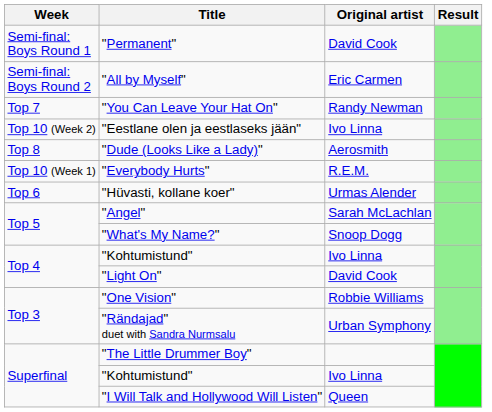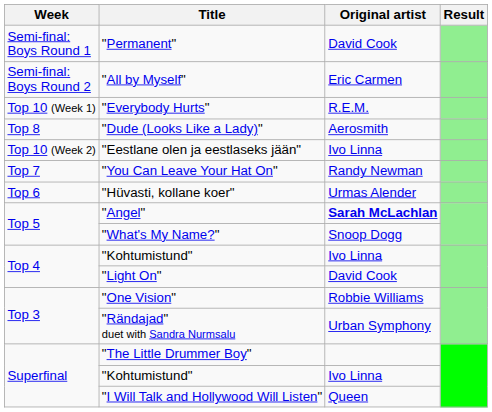 <table class="wikitable">
 <tr>
 <th>Week</th>
 <th>Title</th>
 <th>Original artist</th>
 <th>Result</th>
 </tr>
 <tr>
 <td><a href='#'>Semi-final:<br> Boys Round 1</a></td>
 <td>"<a href='#'>Permanent</a>"</td>
 <td><a href='#'>David Cook</a></td>
 <td style="background: lightgreen"></td>
 </tr>
 <tr>
 <td><a href='#'>Semi-final:<br> Boys Round 2</a></td>
 <td>"<a href='#'>All by Myself</a>"</td>
 <td><a href='#'>Eric Carmen</a></td>
 <td style="background: lightgreen"></td>
 </tr>
 <tr>
-<td><a href='#'>Top 7</a></td>
-<td>"<a href='#'>You Can Leave Your Hat On</a>"</td>
-<td><a href='#'>Randy Newman</a></td>
+<td><a href='#'>Top 10</a> <small>(Week 1)</small></td>
+<td>"<a href='#'>Everybody Hurts</a>"</td>
+<td><a href='#'>R.E.M.</a></td>
+<td style="background: lightgreen"></td>
+</tr>
+<tr>
+<td><a href='#'>Top 8</a></td>
+<td>"<a href='#'>Dude (Looks Like a Lady)</a>"</td>
+<td><a href='#'>Aerosmith</a></td>
 <td style="background: lightgreen"></td>
 </tr>
 <tr>
 <td><a href='#'>Top 10</a> <small>(Week 2)</small></td>
 <td>"Eestlane olen ja eestlaseks jään"</td>
 <td><a href='#'>Ivo Linna</a></td>
 <td style="background: lightgreen"></td>
 </tr>
 <tr>
-<td><a href='#'>Top 8</a></td>
-<td>"<a href='#'>Dude (Looks Like a Lady)</a>"</td>
-<td><a href='#'>Aerosmith</a></td>
-<td style="background: lightgreen"></td>
-</tr>
-<tr>
-<td><a href='#'>Top 10</a> <small>(Week 1)</small></td>
-<td>"<a href='#'>Everybody Hurts</a>"</td>
-<td><a href='#'>R.E.M.</a></td>
+<td><a href='#'>Top 7</a></td>
+<td>"<a href='#'>You Can Leave Your Hat On</a>"</td>
+<td><a href='#'>Randy Newman</a></td>
 <td style="background: lightgreen"></td>
 </tr>
 <tr>
 <td><a href='#'>Top 6</a></td>
 <td>"Hüvasti, kollane koer"</td>
 <td><a href='#'>Urmas Alender</a></td>
 <td style="background: lightgreen"></td>
 </tr>
 <tr>
 <td rowspan="2"><a href='#'>Top 5</a></td>
 <td>"<a href='#'>Angel</a>"</td>
-<td><a href='#'>Sarah McLachlan</a></td>
+<td><strong><a href='#'>Sarah McLachlan</a></strong></td>
 <td rowspan="2" style="background: lightgreen"></td>
 </tr>
 <tr>
 <td>"<a href='#'>What's My Name?</a>"</td>
 <td><a href='#'>Snoop Dogg</a></td>
 </tr>
 <tr>
 <td rowspan="2"><a href='#'>Top 4</a></td>
 <td>"Kohtumistund"</td>
 <td><a href='#'>Ivo Linna</a></td>
 <td rowspan="2" style="background: lightgreen"></td>
 </tr>
 <tr>
 <td>"<a href='#'>Light On</a>"</td>
 <td><a href='#'>David Cook</a></td>
 </tr>
 <tr>
 <td rowspan="2"><a href='#'>Top 3</a></td>
 <td>"<a href='#'>One Vision</a>"</td>
 <td><a href='#'>Robbie Williams</a></td>
 <td rowspan="2" style="background: lightgreen"></td>
 </tr>
 <tr>
 <td>"<a href='#'>Rändajad</a>"<br><small>duet with <a href='#'>Sandra Nurmsalu</a></small></td>
 <td><a href='#'>Urban Symphony</a></td>
 </tr>
 <tr>
 <td rowspan="3"><a href='#'>Superfinal</a></td>
 <td>"<a href='#'>The Little Drummer Boy</a>"</td>
 <td></td>
 <td rowspan="3" style="background: lime"></td>
 </tr>
 <tr>
 <td>"Kohtumistund"</td>
 <td><a href='#'>Ivo Linna</a></td>
 </tr>
 <tr>
 <td>"<a href='#'>I Will Talk and Hollywood Will Listen</a>"</td>
 <td><a href='#'>Queen</a></td>
 </tr>
 </table>
